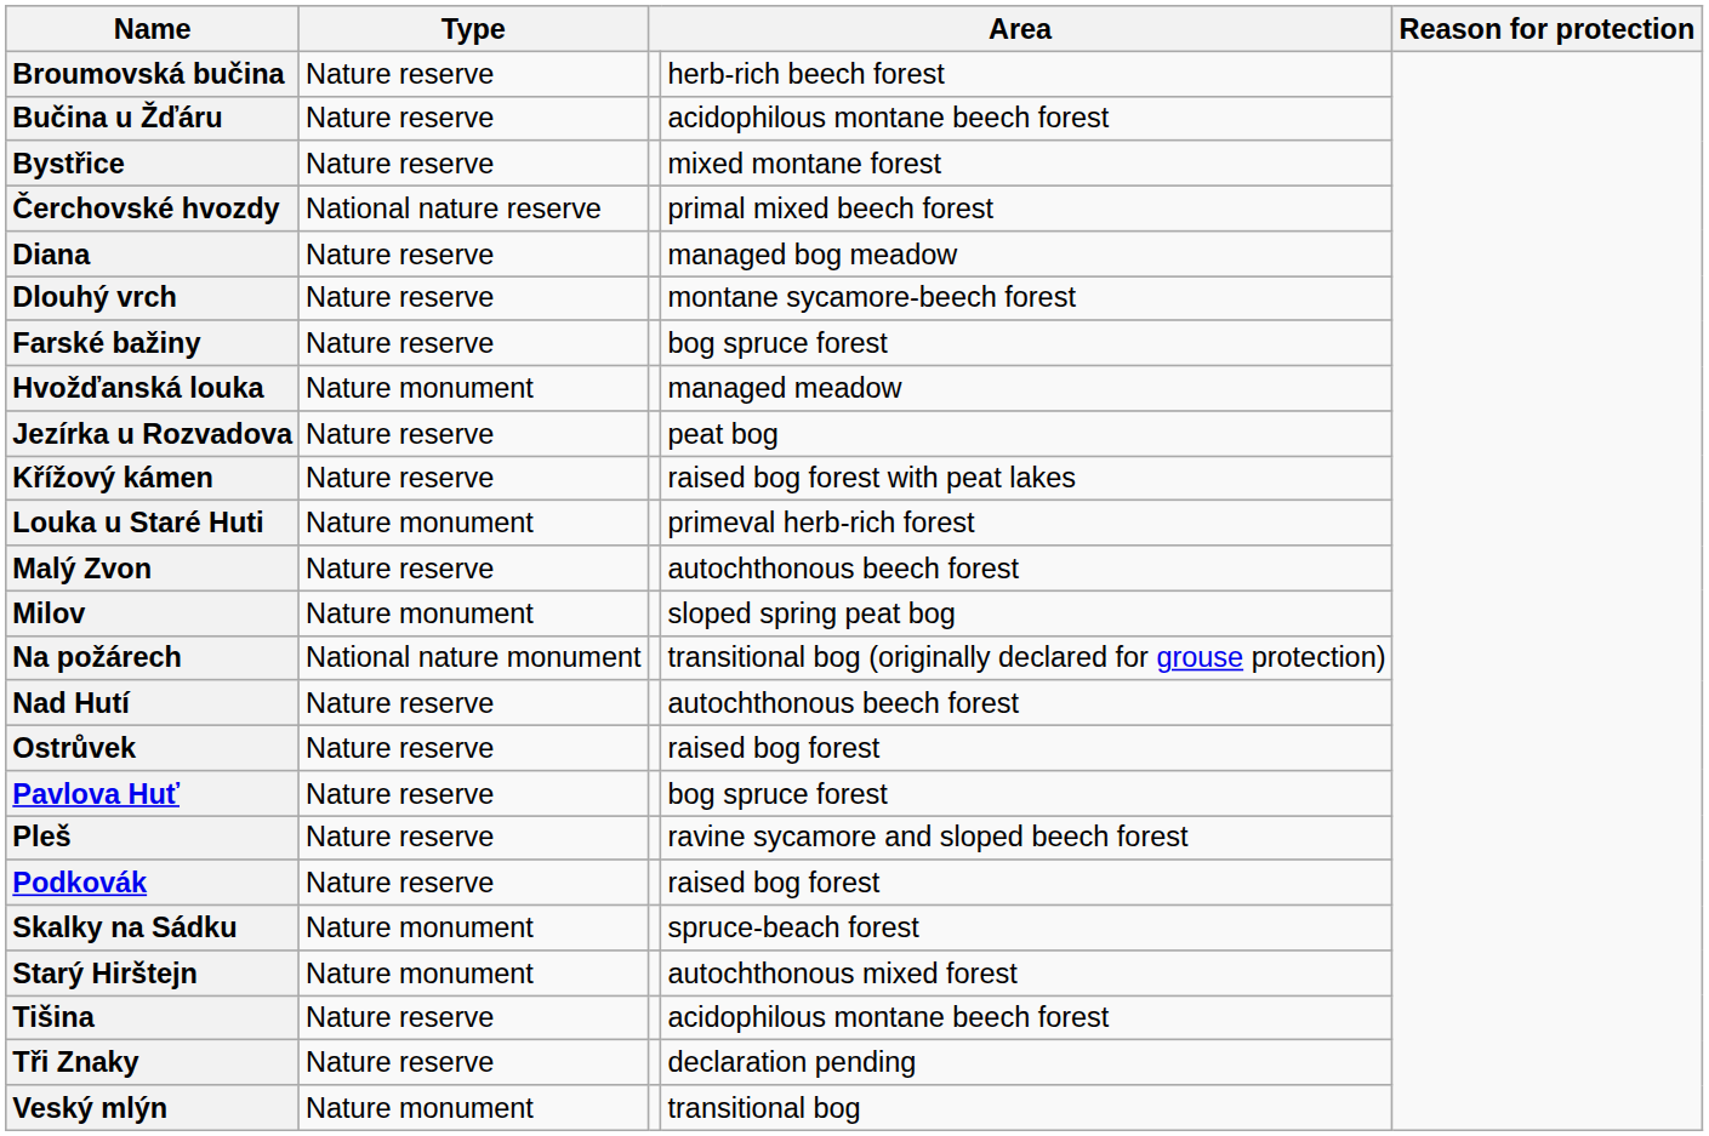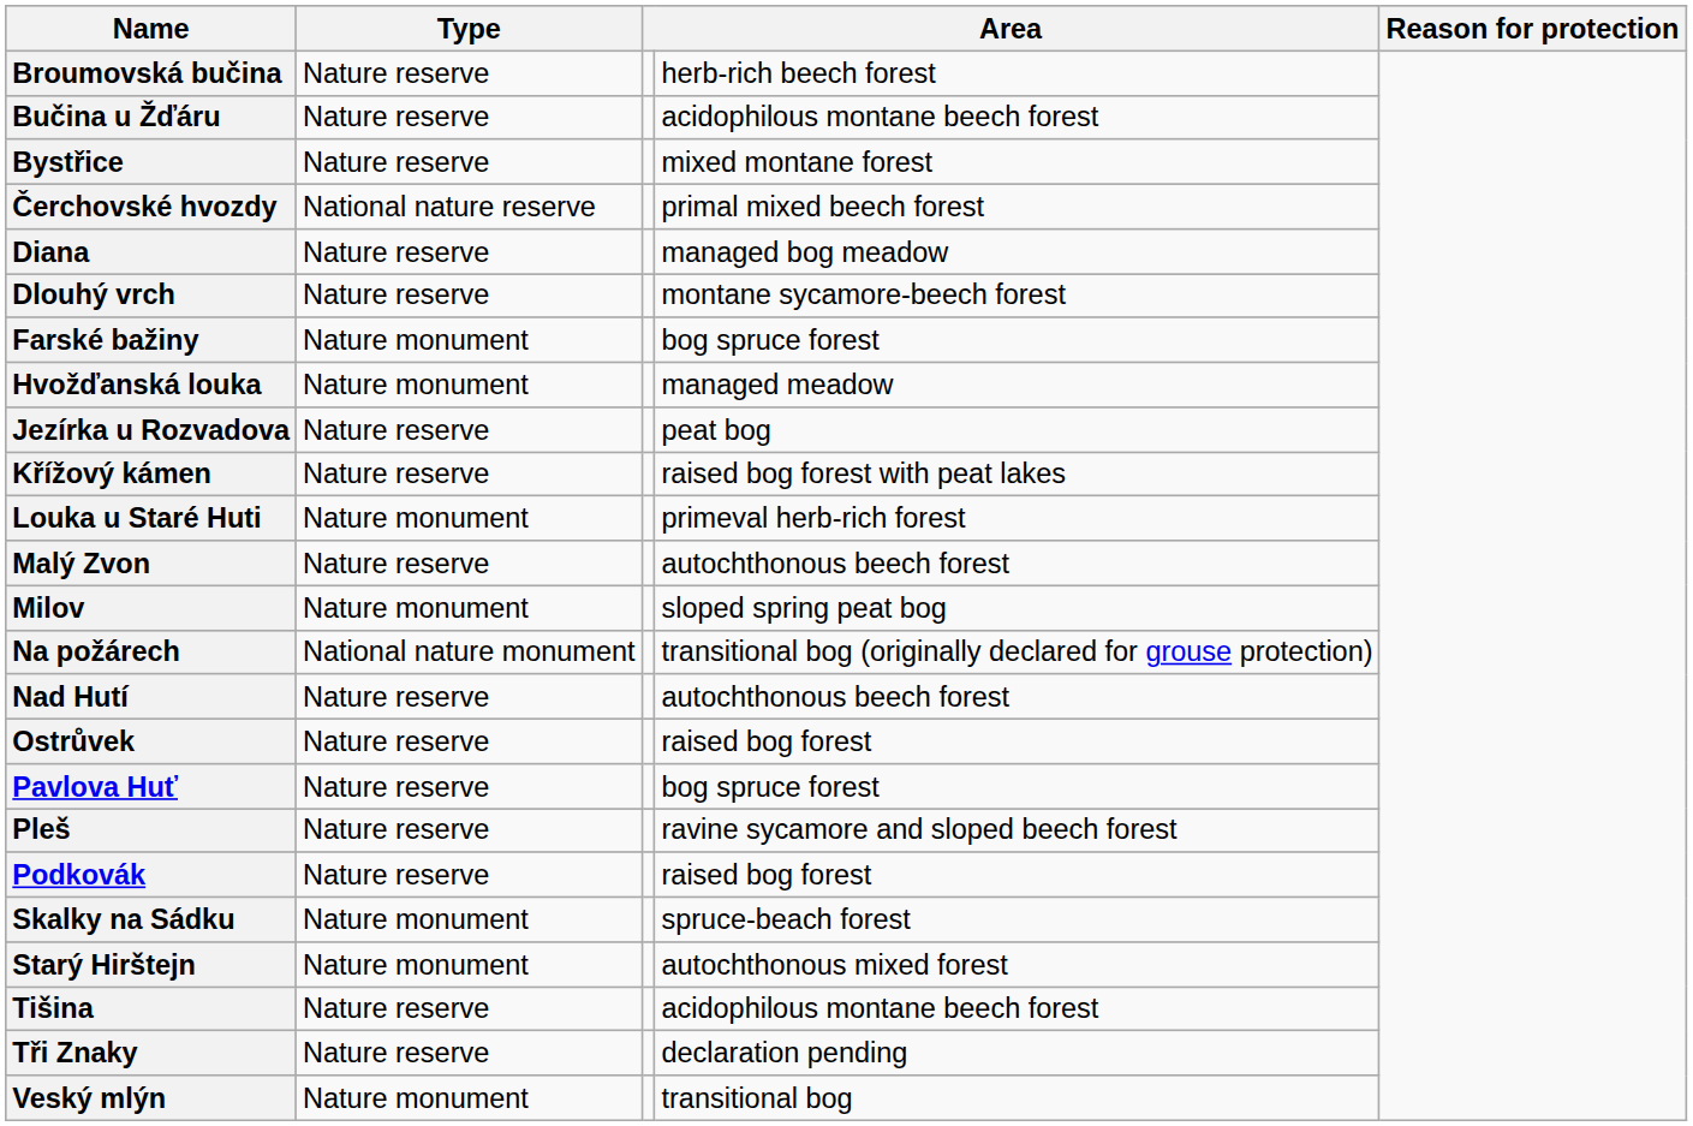 <table class="wikitable" style="font-size: 90%;">
 <tr>
 <th>Name</th>
 <th>Type</th>
 <th colspan=2>Area</th>
 <th>Reason for protection</th>
 </tr>
 <tr>
 <th style="text-align: left">Broumovská bučina</th>
 <td>Nature reserve</td>
 <td></td>
 <td>herb-rich beech forest</td>
 </tr>
 <tr>
 <th style="text-align: left">Bučina u Žďáru</th>
 <td>Nature reserve</td>
 <td></td>
 <td>acidophilous montane beech forest</td>
 </tr>
 <tr>
 <th style="text-align: left">Bystřice</th>
 <td>Nature reserve</td>
 <td></td>
 <td>mixed montane forest</td>
 </tr>
 <tr>
 <th style="text-align: left">Čerchovské hvozdy</th>
 <td>National nature reserve</td>
 <td></td>
 <td>primal mixed beech forest</td>
 </tr>
 <tr>
 <th style="text-align: left">Diana</th>
 <td>Nature reserve</td>
 <td></td>
 <td>managed bog meadow</td>
 </tr>
 <tr>
 <th style="text-align: left">Dlouhý vrch</th>
 <td>Nature reserve</td>
 <td></td>
 <td>montane sycamore-beech forest</td>
 </tr>
 <tr>
 <th style="text-align: left">Farské bažiny</th>
-<td>Nature reserve</td>
+<td>Nature monument</td>
 <td></td>
 <td>bog spruce forest</td>
 </tr>
 <tr>
 <th style="text-align: left">Hvožďanská louka</th>
 <td>Nature monument</td>
 <td></td>
 <td>managed meadow</td>
 </tr>
 <tr>
 <th style="text-align: left">Jezírka u Rozvadova</th>
 <td>Nature reserve</td>
 <td></td>
 <td>peat bog</td>
 </tr>
 <tr>
 <th style="text-align: left">Křížový kámen</th>
 <td>Nature reserve</td>
 <td></td>
 <td>raised bog forest with peat lakes</td>
 </tr>
 <tr>
 <th style="text-align: left">Louka u Staré Huti</th>
 <td>Nature monument</td>
 <td></td>
 <td>primeval herb-rich forest</td>
 </tr>
 <tr>
 <th style="text-align: left">Malý Zvon</th>
 <td>Nature reserve</td>
 <td></td>
 <td>autochthonous beech forest</td>
 </tr>
 <tr>
 <th style="text-align: left">Milov</th>
 <td>Nature monument</td>
 <td></td>
 <td>sloped spring peat bog</td>
 </tr>
 <tr>
 <th style="text-align: left">Na požárech</th>
 <td>National nature monument</td>
 <td></td>
 <td>transitional bog (originally declared for <a href='#'>grouse</a> protection)</td>
 </tr>
 <tr>
 <th style="text-align: left">Nad Hutí</th>
 <td>Nature reserve</td>
 <td></td>
 <td>autochthonous beech forest</td>
 </tr>
 <tr>
 <th style="text-align: left">Ostrůvek</th>
 <td>Nature reserve</td>
 <td></td>
 <td>raised bog forest</td>
 </tr>
 <tr>
 <th style="text-align: left"><a href='#'>Pavlova Huť</a></th>
 <td>Nature reserve</td>
 <td></td>
 <td>bog spruce forest</td>
 </tr>
 <tr>
 <th style="text-align: left">Pleš</th>
 <td>Nature reserve</td>
 <td></td>
 <td>ravine sycamore and sloped beech forest</td>
 </tr>
 <tr>
 <th style="text-align: left"><a href='#'>Podkovák</a></th>
 <td>Nature reserve</td>
 <td></td>
 <td>raised bog forest</td>
 </tr>
 <tr>
 <th style="text-align: left">Skalky na Sádku</th>
 <td>Nature monument</td>
 <td></td>
 <td>spruce-beach forest</td>
 </tr>
 <tr>
 <th style="text-align: left">Starý Hirštejn</th>
 <td>Nature monument</td>
 <td></td>
 <td>autochthonous mixed forest</td>
 </tr>
 <tr>
 <th style="text-align: left">Tišina</th>
 <td>Nature reserve</td>
 <td></td>
 <td>acidophilous montane beech forest</td>
 </tr>
 <tr>
 <th style="text-align: left">Tři Znaky</th>
 <td>Nature reserve</td>
 <td></td>
 <td>declaration pending</td>
 </tr>
 <tr>
 <th style="text-align: left">Veský mlýn</th>
 <td>Nature monument</td>
 <td></td>
 <td>transitional bog</td>
 </tr>
 </table>
